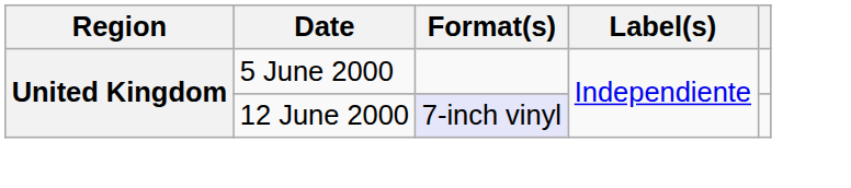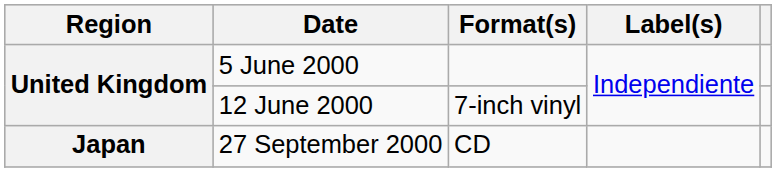 <table class="wikitable plainrowheaders">
 <tr>
 <th scope="col">Region</th>
 <th scope="col">Date</th>
 <th scope="col">Format(s)</th>
 <th scope="col">Label(s)</th>
 <th scope="col"></th>
 </tr>
 <tr>
 <th scope="row" rowspan="2">United Kingdom</th>
 <td>5 June 2000</td>
 <td></td>
 <td rowspan="2"><a href='#'>Independiente</a></td>
 <td></td>
 </tr>
 <tr>
 <td>12 June 2000</td>
-<td style="background: lavender;">7-inch vinyl</td>
+<td>7-inch vinyl</td>
+<td></td>
+</tr>
+<tr>
+<th scope="row">Japan</th>
+<td>27 September 2000</td>
+<td>CD</td>
+<td></td>
 <td></td>
 </tr>
 </table>
